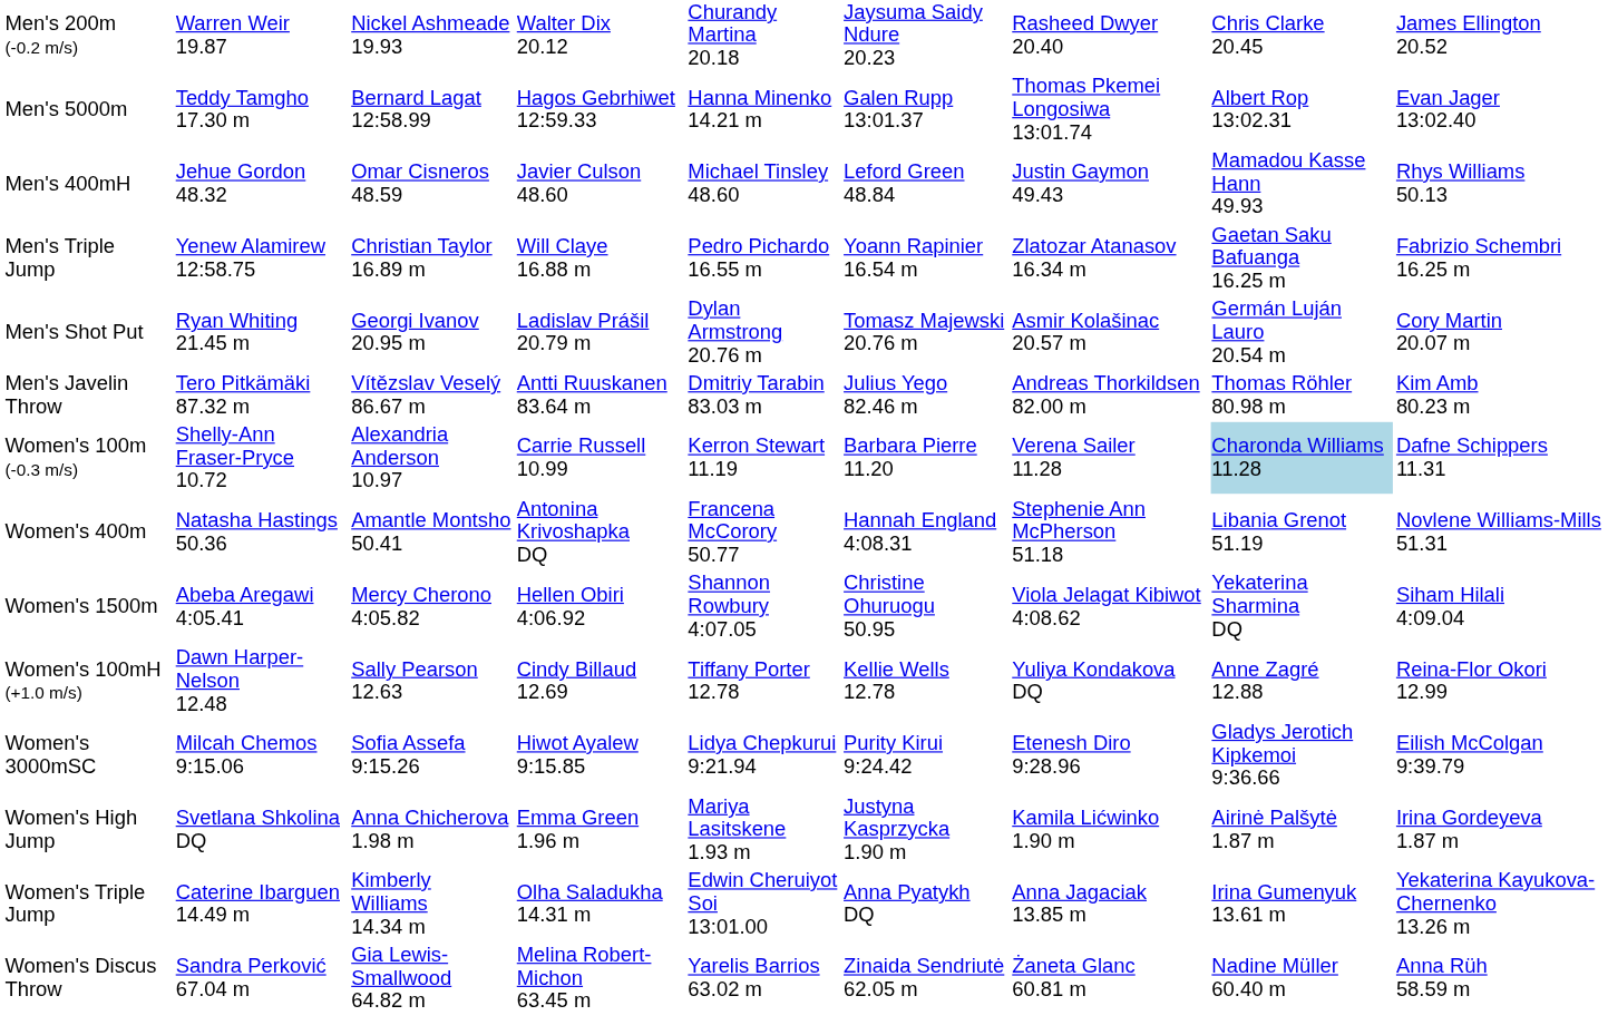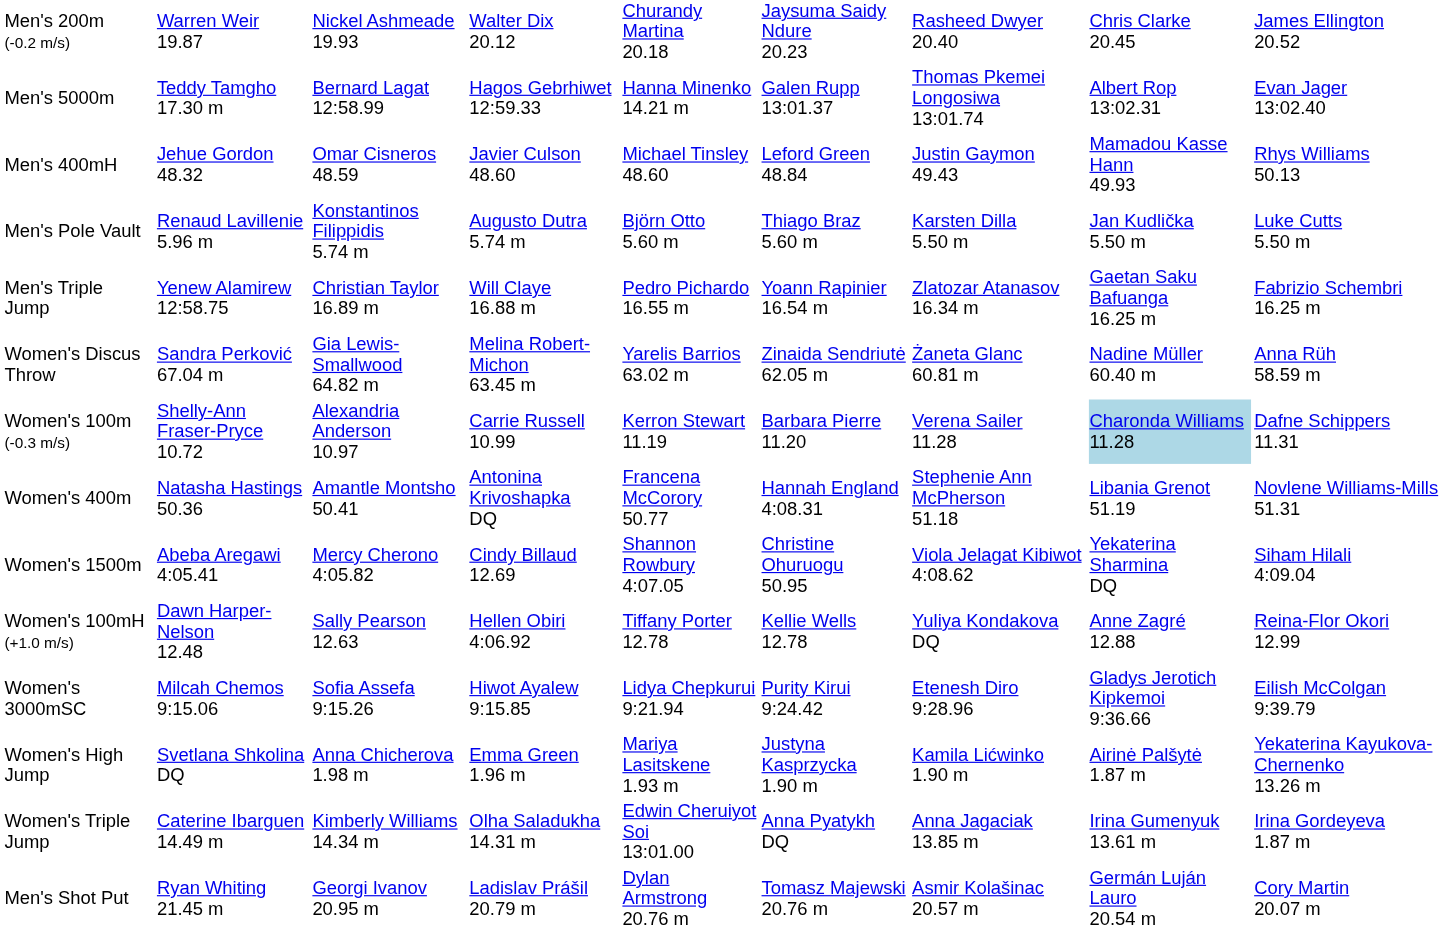 <table>
 <tr>
 <td>Men's 200m<br><small>(-0.2 m/s)</small></td>
 <td><a href='#'>Warren Weir</a><br>  19.87</td>
 <td><a href='#'>Nickel Ashmeade</a><br>  19.93</td>
 <td><a href='#'>Walter Dix</a><br>  20.12</td>
 <td><a href='#'>Churandy Martina</a><br>  20.18</td>
 <td><a href='#'>Jaysuma Saidy Ndure</a><br>  20.23</td>
 <td><a href='#'>Rasheed Dwyer</a><br>  20.40</td>
 <td><a href='#'>Chris Clarke</a><br>  20.45</td>
 <td><a href='#'>James Ellington</a><br>  20.52</td>
 </tr>
 <tr>
 <td>Men's 5000m</td>
 <td><a href='#'>Teddy Tamgho</a><br>  17.30 m</td>
 <td><a href='#'>Bernard Lagat</a><br>  12:58.99</td>
 <td><a href='#'>Hagos Gebrhiwet</a><br>  12:59.33</td>
 <td><a href='#'>Hanna Minenko</a><br>  14.21 m</td>
 <td><a href='#'>Galen Rupp</a><br>  13:01.37</td>
 <td><a href='#'>Thomas Pkemei Longosiwa</a><br>  13:01.74</td>
 <td><a href='#'>Albert Rop</a><br>  13:02.31</td>
 <td><a href='#'>Evan Jager</a><br>  13:02.40</td>
 </tr>
 <tr>
 <td>Men's 400mH</td>
 <td><a href='#'>Jehue Gordon</a><br>  48.32</td>
 <td><a href='#'>Omar Cisneros</a><br>  48.59</td>
 <td><a href='#'>Javier Culson</a><br>  48.60</td>
 <td><a href='#'>Michael Tinsley</a><br>  48.60</td>
 <td><a href='#'>Leford Green</a><br>  48.84</td>
 <td><a href='#'>Justin Gaymon</a><br>  49.43</td>
 <td><a href='#'>Mamadou Kasse Hann</a><br>  49.93</td>
 <td><a href='#'>Rhys Williams</a><br>  50.13</td>
 </tr>
 <tr>
+<td>Men's Pole Vault</td>
+<td><a href='#'>Renaud Lavillenie</a><br>  5.96 m</td>
+<td><a href='#'>Konstantinos Filippidis</a><br>  5.74 m</td>
+<td><a href='#'>Augusto Dutra</a><br>  5.74 m</td>
+<td><a href='#'>Björn Otto</a><br>  5.60 m</td>
+<td><a href='#'>Thiago Braz</a><br>  5.60 m</td>
+<td><a href='#'>Karsten Dilla</a><br>  5.50 m</td>
+<td><a href='#'>Jan Kudlička</a><br>  5.50 m</td>
+<td><a href='#'>Luke Cutts</a><br>  5.50 m</td>
+</tr>
+<tr>
 <td>Men's Triple Jump</td>
 <td><a href='#'>Yenew Alamirew</a><br>  12:58.75</td>
 <td><a href='#'>Christian Taylor</a><br>  16.89 m</td>
 <td><a href='#'>Will Claye</a><br>  16.88 m</td>
 <td><a href='#'>Pedro Pichardo</a><br>  16.55 m</td>
 <td><a href='#'>Yoann Rapinier</a><br>  16.54 m</td>
 <td><a href='#'>Zlatozar Atanasov</a><br>  16.34 m</td>
 <td><a href='#'>Gaetan Saku Bafuanga</a><br>  16.25 m</td>
 <td><a href='#'>Fabrizio Schembri</a><br>  16.25 m</td>
 </tr>
 <tr>
-<td>Men's Shot Put</td>
-<td><a href='#'>Ryan Whiting</a><br>  21.45 m</td>
-<td><a href='#'>Georgi Ivanov</a><br>  20.95 m</td>
-<td><a href='#'>Ladislav Prášil</a><br>  20.79 m</td>
-<td><a href='#'>Dylan Armstrong</a><br>  20.76 m</td>
-<td><a href='#'>Tomasz Majewski</a><br>  20.76 m</td>
-<td><a href='#'>Asmir Kolašinac</a><br>  20.57 m</td>
-<td><a href='#'>Germán Luján Lauro</a><br>  20.54 m</td>
-<td><a href='#'>Cory Martin</a><br>  20.07 m</td>
-</tr>
-<tr>
-<td>Men's Javelin Throw</td>
-<td><a href='#'>Tero Pitkämäki</a><br>  87.32 m</td>
-<td><a href='#'>Vítězslav Veselý</a><br>  86.67 m</td>
-<td><a href='#'>Antti Ruuskanen</a><br>  83.64 m</td>
-<td><a href='#'>Dmitriy Tarabin</a><br>  83.03 m</td>
-<td><a href='#'>Julius Yego</a><br>  82.46 m</td>
-<td><a href='#'>Andreas Thorkildsen</a><br>  82.00 m</td>
-<td><a href='#'>Thomas Röhler</a><br>  80.98 m</td>
-<td><a href='#'>Kim Amb</a><br>  80.23 m</td>
+<td>Women's Discus Throw</td>
+<td><a href='#'>Sandra Perković</a><br>  67.04 m</td>
+<td><a href='#'>Gia Lewis-Smallwood</a><br>  64.82 m</td>
+<td><a href='#'>Melina Robert-Michon</a><br>  63.45 m</td>
+<td><a href='#'>Yarelis Barrios</a><br>  63.02 m</td>
+<td><a href='#'>Zinaida Sendriutė</a><br>  62.05 m</td>
+<td><a href='#'>Żaneta Glanc</a><br>  60.81 m</td>
+<td><a href='#'>Nadine Müller</a><br>  60.40 m</td>
+<td><a href='#'>Anna Rüh</a><br>  58.59 m</td>
 </tr>
 <tr>
 <td>Women's 100m<br><small>(-0.3 m/s)</small></td>
 <td><a href='#'>Shelly-Ann Fraser-Pryce</a><br>  10.72</td>
 <td><a href='#'>Alexandria Anderson</a><br>  10.97</td>
 <td><a href='#'>Carrie Russell</a><br>  10.99</td>
 <td><a href='#'>Kerron Stewart</a><br>  11.19</td>
 <td><a href='#'>Barbara Pierre</a><br>  11.20</td>
 <td><a href='#'>Verena Sailer</a><br>  11.28</td>
 <td style="background: lightblue;"><a href='#'>Charonda Williams</a><br>  11.28</td>
 <td><a href='#'>Dafne Schippers</a><br>  11.31</td>
 </tr>
 <tr>
 <td>Women's 400m</td>
 <td><a href='#'>Natasha Hastings</a><br>  50.36</td>
 <td><a href='#'>Amantle Montsho</a><br>  50.41</td>
 <td><a href='#'>Antonina Krivoshapka</a><br>  DQ</td>
 <td><a href='#'>Francena McCorory</a><br>  50.77</td>
 <td><a href='#'>Hannah England</a><br>  4:08.31</td>
 <td><a href='#'>Stephenie Ann McPherson</a><br>  51.18</td>
 <td><a href='#'>Libania Grenot</a><br>  51.19</td>
 <td><a href='#'>Novlene Williams-Mills</a><br>  51.31</td>
 </tr>
 <tr>
 <td>Women's 1500m</td>
 <td><a href='#'>Abeba Aregawi</a><br>  4:05.41</td>
 <td><a href='#'>Mercy Cherono</a><br>  4:05.82</td>
-<td><a href='#'>Hellen Obiri</a><br>  4:06.92</td>
+<td><a href='#'>Cindy Billaud</a><br>  12.69</td>
 <td><a href='#'>Shannon Rowbury</a><br>  4:07.05</td>
 <td><a href='#'>Christine Ohuruogu</a><br>  50.95</td>
 <td><a href='#'>Viola Jelagat Kibiwot</a><br>  4:08.62</td>
 <td><a href='#'>Yekaterina Sharmina</a><br>  DQ</td>
 <td><a href='#'>Siham Hilali</a><br>  4:09.04</td>
 </tr>
 <tr>
 <td>Women's 100mH<br><small>(+1.0 m/s)</small></td>
 <td><a href='#'>Dawn Harper-Nelson</a><br>  12.48</td>
 <td><a href='#'>Sally Pearson</a><br>  12.63</td>
-<td><a href='#'>Cindy Billaud</a><br>  12.69</td>
+<td><a href='#'>Hellen Obiri</a><br>  4:06.92</td>
 <td><a href='#'>Tiffany Porter</a><br>  12.78</td>
 <td><a href='#'>Kellie Wells</a><br>  12.78</td>
 <td><a href='#'>Yuliya Kondakova</a><br>  DQ</td>
 <td><a href='#'>Anne Zagré</a><br>  12.88</td>
 <td><a href='#'>Reina-Flor Okori</a><br>  12.99</td>
 </tr>
 <tr>
 <td>Women's 3000mSC</td>
 <td><a href='#'>Milcah Chemos</a><br>  9:15.06</td>
 <td><a href='#'>Sofia Assefa</a><br>  9:15.26</td>
 <td><a href='#'>Hiwot Ayalew</a><br>  9:15.85</td>
 <td><a href='#'>Lidya Chepkurui</a><br>  9:21.94</td>
 <td><a href='#'>Purity Kirui</a><br>  9:24.42</td>
 <td><a href='#'>Etenesh Diro</a><br>  9:28.96</td>
 <td><a href='#'>Gladys Jerotich Kipkemoi</a><br>  9:36.66</td>
 <td><a href='#'>Eilish McColgan</a><br>  9:39.79</td>
 </tr>
 <tr>
 <td>Women's High Jump</td>
 <td><a href='#'>Svetlana Shkolina</a><br>  DQ</td>
 <td><a href='#'>Anna Chicherova</a><br>  1.98 m</td>
 <td><a href='#'>Emma Green</a><br>  1.96 m</td>
 <td><a href='#'>Mariya Lasitskene</a><br>  1.93 m</td>
 <td><a href='#'>Justyna Kasprzycka</a><br>  1.90 m</td>
 <td><a href='#'>Kamila Lićwinko</a><br>  1.90 m</td>
 <td><a href='#'>Airinė Palšytė</a><br>  1.87 m</td>
-<td><a href='#'>Irina Gordeyeva</a><br>  1.87 m</td>
+<td><a href='#'>Yekaterina Kayukova-Chernenko</a><br>  13.26 m</td>
 </tr>
 <tr>
 <td>Women's Triple Jump</td>
 <td><a href='#'>Caterine Ibarguen</a><br>  14.49 m</td>
 <td><a href='#'>Kimberly Williams</a><br>  14.34 m</td>
 <td><a href='#'>Olha Saladukha</a><br>  14.31 m</td>
 <td><a href='#'>Edwin Cheruiyot Soi</a><br>  13:01.00</td>
 <td><a href='#'>Anna Pyatykh</a><br>  DQ</td>
 <td><a href='#'>Anna Jagaciak</a><br>  13.85 m</td>
 <td><a href='#'>Irina Gumenyuk</a><br>  13.61 m</td>
-<td><a href='#'>Yekaterina Kayukova-Chernenko</a><br>  13.26 m</td>
+<td><a href='#'>Irina Gordeyeva</a><br>  1.87 m</td>
 </tr>
 <tr>
-<td>Women's Discus Throw</td>
-<td><a href='#'>Sandra Perković</a><br>  67.04 m</td>
-<td><a href='#'>Gia Lewis-Smallwood</a><br>  64.82 m</td>
-<td><a href='#'>Melina Robert-Michon</a><br>  63.45 m</td>
-<td><a href='#'>Yarelis Barrios</a><br>  63.02 m</td>
-<td><a href='#'>Zinaida Sendriutė</a><br>  62.05 m</td>
-<td><a href='#'>Żaneta Glanc</a><br>  60.81 m</td>
-<td><a href='#'>Nadine Müller</a><br>  60.40 m</td>
-<td><a href='#'>Anna Rüh</a><br>  58.59 m</td>
+<td>Men's Shot Put</td>
+<td><a href='#'>Ryan Whiting</a><br>  21.45 m</td>
+<td><a href='#'>Georgi Ivanov</a><br>  20.95 m</td>
+<td><a href='#'>Ladislav Prášil</a><br>  20.79 m</td>
+<td><a href='#'>Dylan Armstrong</a><br>  20.76 m</td>
+<td><a href='#'>Tomasz Majewski</a><br>  20.76 m</td>
+<td><a href='#'>Asmir Kolašinac</a><br>  20.57 m</td>
+<td><a href='#'>Germán Luján Lauro</a><br>  20.54 m</td>
+<td><a href='#'>Cory Martin</a><br>  20.07 m</td>
 </tr>
 </table>
